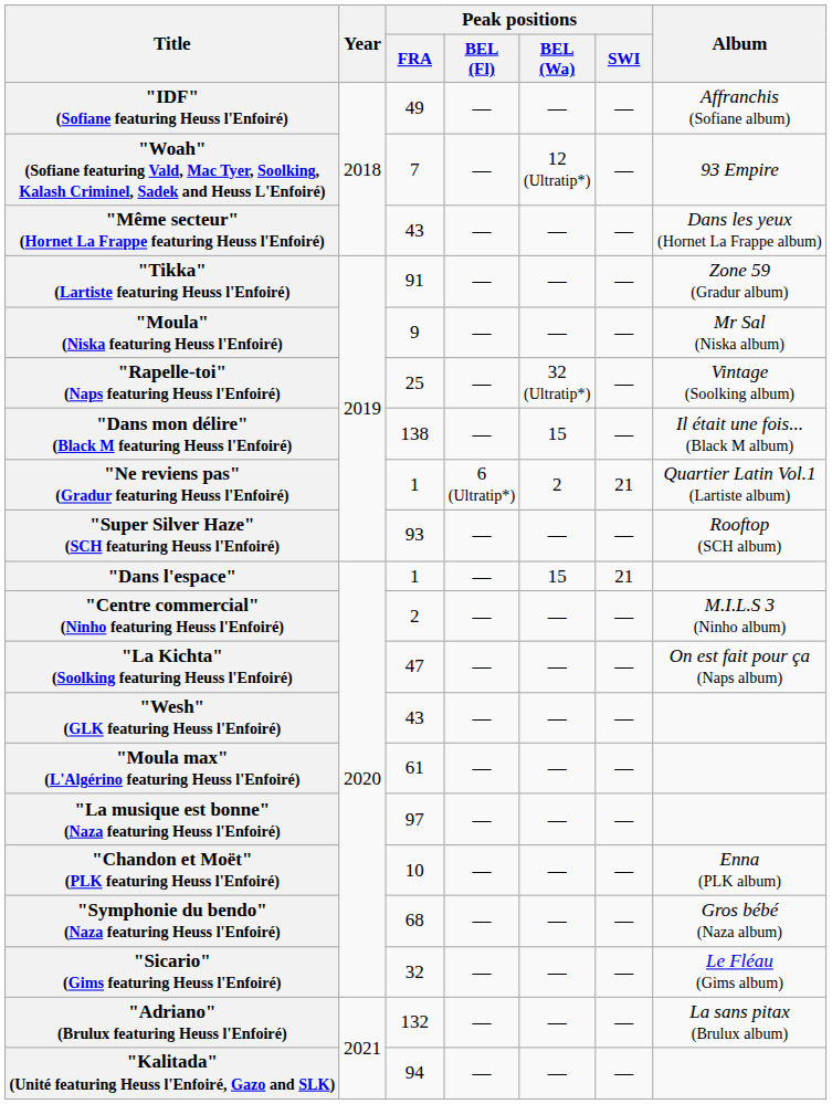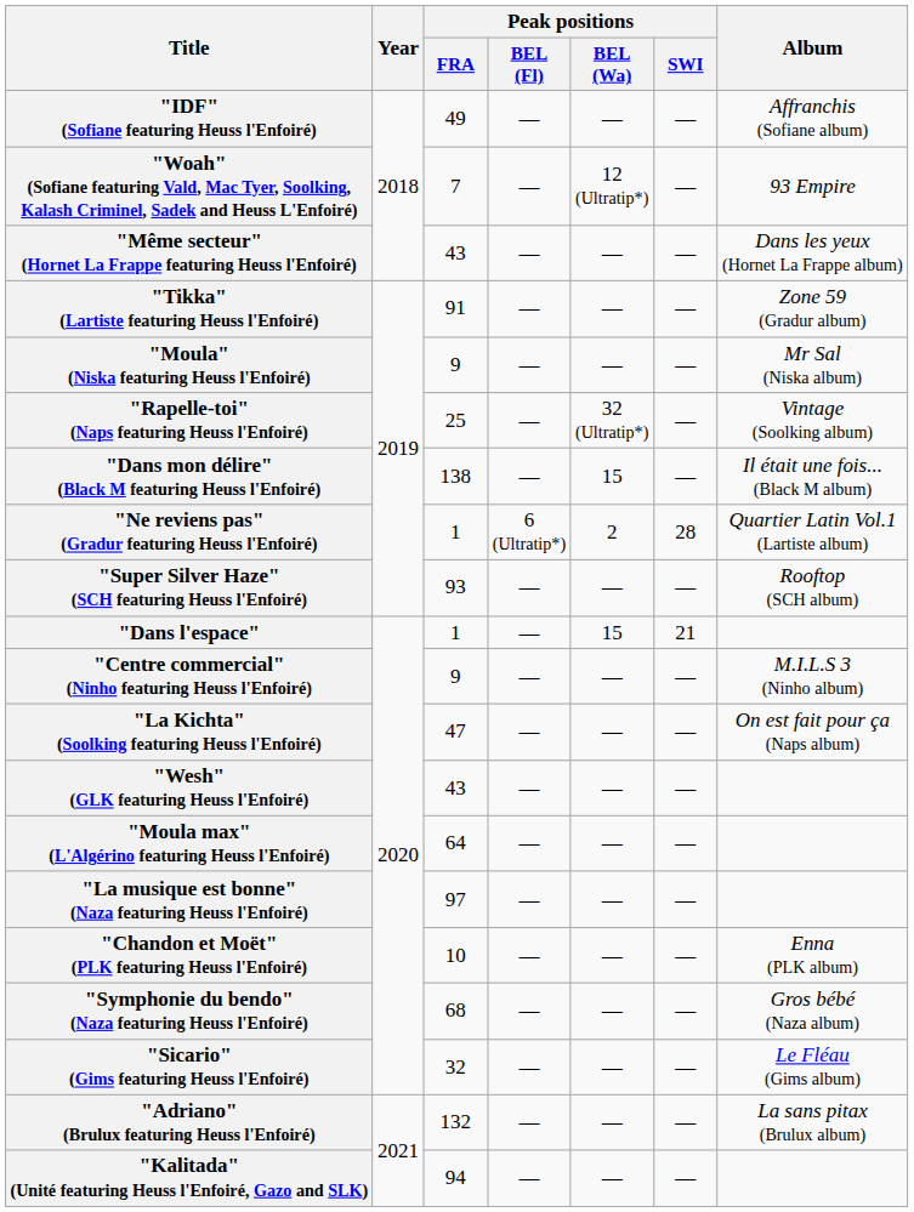 <table class="wikitable plainrowheaders" style="text-align:center">
 <tr>
 <th scope="col" rowspan="2">Title</th>
 <th scope="col" rowspan="2">Year</th>
 <th scope="col" colspan="4">Peak positions</th>
 <th scope="col" rowspan="2">Album</th>
 </tr>
 <tr>
 <th scope="col" style="width:3em;font-size:90%;"><a href='#'>FRA</a><br></th>
 <th scope="col" style="width:3em;font-size:90%;"><a href='#'>BEL<br>(Fl)</a><br></th>
 <th scope="col" style="width:3em;font-size:90%;"><a href='#'>BEL<br>(Wa)</a><br></th>
 <th scope="col" style="width:3em;font-size:90%;"><a href='#'>SWI</a><br></th>
 </tr>
 <tr>
 <th scope="row">"IDF" <br><small>(<a href='#'>Sofiane</a> featuring Heuss l'Enfoiré)</small></th>
 <td rowspan="3">2018</td>
 <td>49</td>
 <td>—</td>
 <td>—</td>
 <td>—</td>
 <td><em>Affranchis</em><br><small>(Sofiane album)</small></td>
 </tr>
 <tr>
 <th scope="row">"Woah" <br><small>(Sofiane featuring <a href='#'>Vald</a>, <a href='#'>Mac Tyer</a>, <a href='#'>Soolking</a>,<br> <a href='#'>Kalash Criminel</a>, <a href='#'>Sadek</a> and Heuss L'Enfoiré)</small></th>
 <td>7</td>
 <td>—</td>
 <td>12<br><small>(Ultratip*)</small></td>
 <td>—</td>
 <td><em>93 Empire</em></td>
 </tr>
 <tr>
 <th scope="row">"Même secteur" <br><small>(<a href='#'>Hornet La Frappe</a> featuring Heuss l'Enfoiré)</small></th>
 <td>43</td>
 <td>—</td>
 <td>—</td>
 <td>—</td>
 <td><em>Dans les yeux</em><br><small>(Hornet La Frappe album)</small></td>
 </tr>
 <tr>
 <th scope="row">"Tikka" <br><small>(<a href='#'>Lartiste</a> featuring Heuss l'Enfoiré)</small></th>
 <td rowspan=6>2019</td>
 <td>91</td>
 <td>—</td>
 <td>—</td>
 <td>—</td>
 <td><em>Zone 59</em><br><small>(Gradur album)</small></td>
 </tr>
 <tr>
 <th scope="row">"Moula" <br><small>(<a href='#'>Niska</a> featuring Heuss l'Enfoiré)</small></th>
 <td>9</td>
 <td>—</td>
 <td>—</td>
 <td>—</td>
 <td><em>Mr Sal</em><br><small>(Niska album)</small></td>
 </tr>
 <tr>
 <th scope="row">"Rapelle-toi" <br><small>(<a href='#'>Naps</a> featuring Heuss l'Enfoiré)</small></th>
 <td>25</td>
 <td>—</td>
 <td>32<br><small>(Ultratip*)</small></td>
 <td>—</td>
 <td><em>Vintage</em><br><small>(Soolking album)</small></td>
 </tr>
 <tr>
 <th scope="row">"Dans mon délire" <br><small>(<a href='#'>Black M</a> featuring Heuss l'Enfoiré)</small></th>
 <td>138</td>
 <td>—</td>
 <td>15</td>
 <td>—</td>
 <td><em>Il était une fois...</em><br><small>(Black M album)</small></td>
 </tr>
 <tr>
 <th scope="row">"Ne reviens pas" <br><small>(<a href='#'>Gradur</a> featuring Heuss l'Enfoiré)</small></th>
 <td>1</td>
 <td>6<br><small>(Ultratip*)</small></td>
 <td>2</td>
-<td>21</td>
+<td>28</td>
 <td><em>Quartier Latin Vol.1</em><br><small>(Lartiste album)</small></td>
 </tr>
 <tr>
 <th scope="row">"Super Silver Haze" <br><small>(<a href='#'>SCH</a> featuring Heuss l'Enfoiré)</small></th>
 <td>93</td>
 <td>—</td>
 <td>—</td>
 <td>—</td>
 <td><em>Rooftop</em><br><small>(SCH album)</small></td>
 </tr>
 <tr>
 <th scope="row">"Dans l'espace"</th>
 <td rowspan=9>2020</td>
 <td>1</td>
 <td>—</td>
 <td>15</td>
 <td>21</td>
 <td></td>
 </tr>
 <tr>
 <th scope="row">"Centre commercial" <br><small>(<a href='#'>Ninho</a> featuring Heuss l'Enfoiré)</small></th>
-<td>2</td>
+<td>9</td>
 <td>—</td>
 <td>—</td>
 <td>—</td>
 <td><em>M.I.L.S 3</em><br><small>(Ninho album)</small></td>
 </tr>
 <tr>
 <th scope="row">"La Kichta" <br><small>(<a href='#'>Soolking</a> featuring Heuss l'Enfoiré)</small></th>
 <td>47</td>
 <td>—</td>
 <td>—</td>
 <td>—</td>
 <td><em>On est fait pour ça</em><br><small>(Naps album)</small></td>
 </tr>
 <tr>
 <th scope="row">"Wesh" <br><small>(<a href='#'>GLK</a> featuring Heuss l'Enfoiré)</small></th>
 <td>43</td>
 <td>—</td>
 <td>—</td>
 <td>—</td>
 <td></td>
 </tr>
 <tr>
 <th scope="row">"Moula max" <br><small>(<a href='#'>L'Algérino</a> featuring Heuss l'Enfoiré)</small></th>
-<td>61</td>
+<td>64</td>
 <td>—</td>
 <td>—</td>
 <td>—</td>
 <td></td>
 </tr>
 <tr>
 <th scope="row">"La musique est bonne" <br><small>(<a href='#'>Naza</a> featuring Heuss l'Enfoiré)</small></th>
 <td>97</td>
 <td>—</td>
 <td>—</td>
 <td>—</td>
 <td></td>
 </tr>
 <tr>
 <th scope="row">"Chandon et Moët" <br><small>(<a href='#'>PLK</a> featuring Heuss l'Enfoiré)</small></th>
 <td>10</td>
 <td>—</td>
 <td>—</td>
 <td>—</td>
 <td><em>Enna</em><br><small>(PLK album)</small></td>
 </tr>
 <tr>
 <th scope="row">"Symphonie du bendo" <br><small>(<a href='#'>Naza</a> featuring Heuss l'Enfoiré)</small></th>
 <td>68</td>
 <td>—</td>
 <td>—</td>
 <td>—</td>
 <td><em>Gros bébé</em><br><small>(Naza album)</small></td>
 </tr>
 <tr>
 <th scope="row">"Sicario" <br><small>(<a href='#'>Gims</a> featuring Heuss l'Enfoiré)</small></th>
 <td>32</td>
 <td>—</td>
 <td>—</td>
 <td>—</td>
 <td><em><a href='#'>Le Fléau</a></em><br><small>(Gims album)</small></td>
 </tr>
 <tr>
 <th scope="row">"Adriano"<br><small>(Brulux featuring Heuss l'Enfoiré)</small></th>
 <td rowspan=2>2021</td>
 <td>132</td>
 <td>—</td>
 <td>—</td>
 <td>—</td>
 <td><em>La sans pitax</em><br><small>(Brulux album)</small></td>
 </tr>
 <tr>
 <th scope="row">"Kalitada"<br><small>(Unité featuring Heuss l'Enfoiré, <a href='#'>Gazo</a> and <a href='#'>SLK</a>)</small></th>
 <td>94</td>
 <td>—</td>
 <td>—</td>
 <td>—</td>
 <td></td>
 </tr>
 <tr>
 </tr>
 </table>
